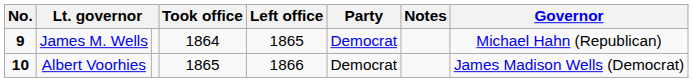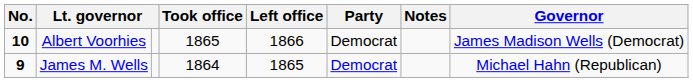 <table class="wikitable" style="text-align:center">
 <tr style="background:#cccccc">
 <th>No.</th>
 <th colspan=2>Lt. governor</th>
 <th>Took office</th>
 <th>Left office</th>
 <th>Party</th>
 <th>Notes</th>
 <th><a href='#'>Governor</a></th>
 </tr>
 <tr>
+<td><strong>10</strong></td>
+<td><a href='#'>Albert Voorhies</a></td>
+<td></td>
+<td>1865</td>
+<td>1866</td>
+<td>Democrat</td>
+<td></td>
+<td><a href='#'>James Madison Wells</a> (Democrat)</td>
+</tr>
+<tr>
 <td><strong>9</strong></td>
 <td><a href='#'>James M. Wells</a></td>
 <td></td>
 <td>1864</td>
 <td>1865</td>
 <td><a href='#'>Democrat</a></td>
 <td></td>
 <td><a href='#'>Michael Hahn</a> (Republican)</td>
 </tr>
-<tr>
-<td><strong>10</strong></td>
-<td><a href='#'>Albert Voorhies</a></td>
-<td></td>
-<td>1865</td>
-<td>1866</td>
-<td>Democrat</td>
-<td></td>
-<td><a href='#'>James Madison Wells</a> (Democrat)</td>
-</tr>
 </table>
